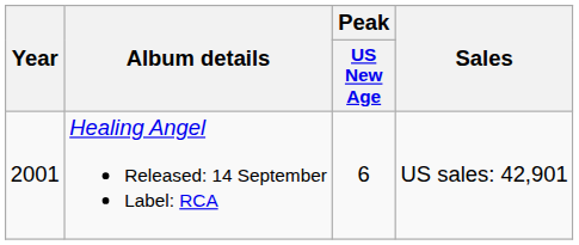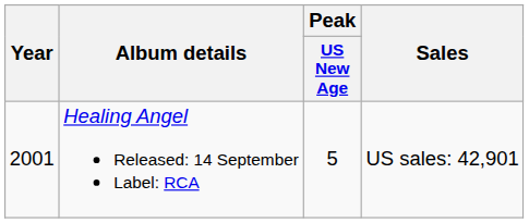 <table class="wikitable">
 <tr>
 <th rowspan="2">Year</th>
 <th rowspan="2">Album details</th>
 <th>Peak</th>
 <th rowspan="2">Sales</th>
 </tr>
 <tr style="font-size:smaller;">
 <th style="width:40px;"><a href='#'>US New Age</a></th>
 </tr>
 <tr>
 <td>2001</td>
 <td><em><a href='#'>Healing Angel</a></em><br><ul><li><small>Released: 14 September</small></li><li><small>Label: <a href='#'>RCA</a></small></li></ul></td>
-<td style="text-align:center;">6</td>
+<td style="text-align:center;">5</td>
 <td style="text-align:left;">US sales: 42,901</td>
 </tr>
 </table>
